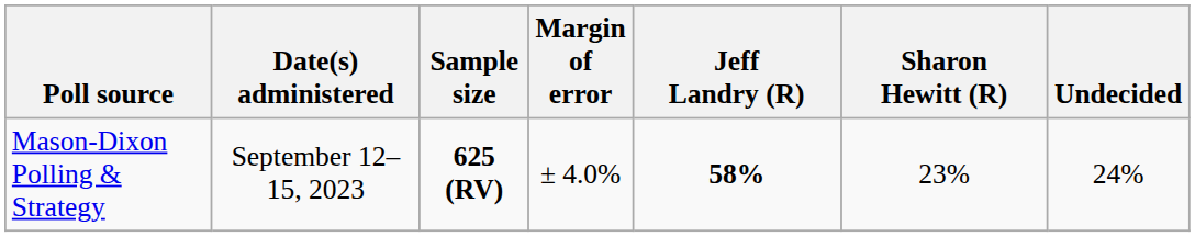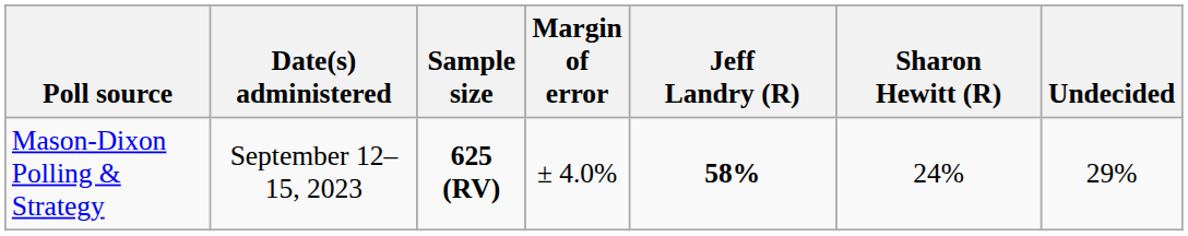 <table class="wikitable" style="font-size:90%;text-align:center;">
 <tr valign=bottom>
 <th>Poll source</th>
 <th>Date(s)<br>administered</th>
 <th>Sample<br>size</th>
 <th>Margin<br>of error</th>
 <th style="width:100px;">Jeff<br>Landry (R)</th>
 <th style="width:100px;">Sharon<br>Hewitt (R)</th>
 <th>Undecided</th>
 </tr>
 <tr>
 <td style="text-align:left;"><a href='#'>Mason-Dixon Polling & Strategy</a></td>
 <td>September 12–15, 2023</td>
 <td><strong>625 (RV)</strong></td>
 <td>± 4.0%</td>
 <td><strong>58%</strong></td>
-<td>23%</td>
 <td>24%</td>
+<td>29%</td>
 </tr>
 </table>
